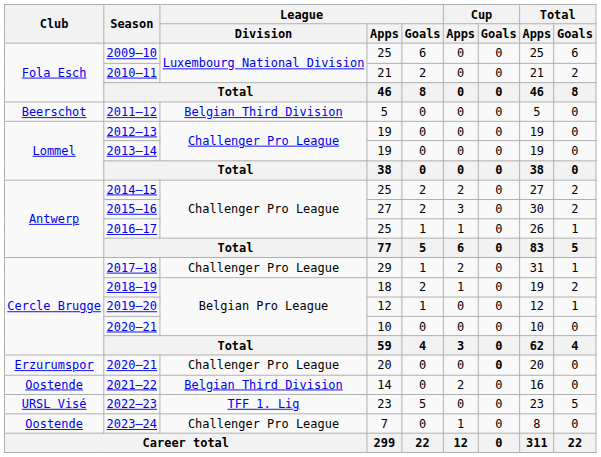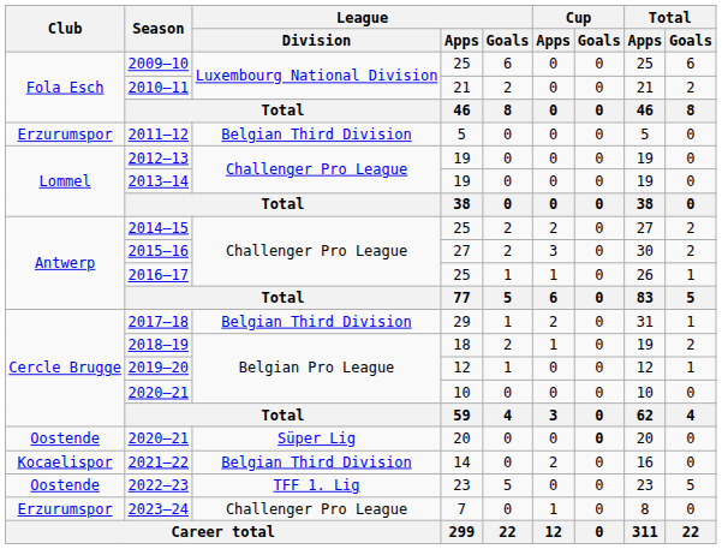 <table class="wikitable", style="text-align:center">
 <tr>
 <th rowspan="2">Club</th>
 <th rowspan="2">Season</th>
 <th colspan="3">League</th>
 <th colspan="2">Cup</th>
 <th colspan="2">Total</th>
 </tr>
 <tr>
 <th>Division</th>
 <th>Apps</th>
 <th>Goals</th>
 <th>Apps</th>
 <th>Goals</th>
 <th>Apps</th>
 <th>Goals</th>
 </tr>
 <tr>
 <td rowspan="3"><a href='#'>Fola Esch</a></td>
 <td><a href='#'>2009–10</a></td>
 <td rowspan="2"><a href='#'>Luxembourg National Division</a></td>
 <td>25</td>
 <td>6</td>
 <td>0</td>
 <td>0</td>
 <td>25</td>
 <td>6</td>
 </tr>
 <tr>
 <td><a href='#'>2010–11</a></td>
 <td>21</td>
 <td>2</td>
 <td>0</td>
 <td>0</td>
 <td>21</td>
 <td>2</td>
 </tr>
 <tr>
 <th colspan="2">Total</th>
 <th>46</th>
 <th>8</th>
 <th>0</th>
 <th>0</th>
 <th>46</th>
 <th>8</th>
 </tr>
 <tr>
-<td><a href='#'>Beerschot</a></td>
+<td><a href='#'>Erzurumspor</a></td>
 <td><a href='#'>2011–12</a></td>
 <td><a href='#'>Belgian Third Division</a></td>
 <td>5</td>
 <td>0</td>
 <td>0</td>
 <td>0</td>
 <td>5</td>
 <td>0</td>
 </tr>
 <tr>
 <td rowspan="3"><a href='#'>Lommel</a></td>
 <td><a href='#'>2012–13</a></td>
 <td rowspan="2"><a href='#'>Challenger Pro League</a></td>
 <td>19</td>
 <td>0</td>
 <td>0</td>
 <td>0</td>
 <td>19</td>
 <td>0</td>
 </tr>
 <tr>
 <td><a href='#'>2013–14</a></td>
 <td>19</td>
 <td>0</td>
 <td>0</td>
 <td>0</td>
 <td>19</td>
 <td>0</td>
 </tr>
 <tr>
 <th colspan="2">Total</th>
 <th>38</th>
 <th>0</th>
 <th>0</th>
 <th>0</th>
 <th>38</th>
 <th>0</th>
 </tr>
 <tr>
 <td rowspan="4"><a href='#'>Antwerp</a></td>
 <td><a href='#'>2014–15</a></td>
 <td rowspan="3">Challenger Pro League</td>
 <td>25</td>
 <td>2</td>
 <td>2</td>
 <td>0</td>
 <td>27</td>
 <td>2</td>
 </tr>
 <tr>
 <td><a href='#'>2015–16</a></td>
 <td>27</td>
 <td>2</td>
 <td>3</td>
 <td>0</td>
 <td>30</td>
 <td>2</td>
 </tr>
 <tr>
 <td><a href='#'>2016–17</a></td>
 <td>25</td>
 <td>1</td>
 <td>1</td>
 <td>0</td>
 <td>26</td>
 <td>1</td>
 </tr>
 <tr>
 <th colspan="2">Total</th>
 <th>77</th>
 <th>5</th>
 <th>6</th>
 <th>0</th>
 <th>83</th>
 <th>5</th>
 </tr>
 <tr>
 <td rowspan="5"><a href='#'>Cercle Brugge</a></td>
 <td><a href='#'>2017–18</a></td>
-<td>Challenger Pro League</td>
+<td><a href='#'>Belgian Third Division</a></td>
 <td>29</td>
 <td>1</td>
 <td>2</td>
 <td>0</td>
 <td>31</td>
 <td>1</td>
 </tr>
 <tr>
 <td><a href='#'>2018–19</a></td>
 <td rowspan="3">Belgian Pro League</td>
 <td>18</td>
 <td>2</td>
 <td>1</td>
 <td>0</td>
 <td>19</td>
 <td>2</td>
 </tr>
 <tr>
 <td><a href='#'>2019–20</a></td>
 <td>12</td>
 <td>1</td>
 <td>0</td>
 <td>0</td>
 <td>12</td>
 <td>1</td>
 </tr>
 <tr>
 <td><a href='#'>2020–21</a></td>
 <td>10</td>
 <td>0</td>
 <td>0</td>
 <td>0</td>
 <td>10</td>
 <td>0</td>
 </tr>
 <tr>
 <th colspan="2">Total</th>
 <th>59</th>
 <th>4</th>
 <th>3</th>
 <th>0</th>
 <th>62</th>
 <th>4</th>
 </tr>
 <tr>
-<td><a href='#'>Erzurumspor</a></td>
+<td><a href='#'>Oostende</a></td>
 <td><a href='#'>2020–21</a></td>
-<td>Challenger Pro League</td>
+<td><a href='#'>Süper Lig</a></td>
 <td>20</td>
 <td>0</td>
 <td>0</td>
 <td><strong>0</strong></td>
 <td>20</td>
 <td>0</td>
 </tr>
 <tr>
-<td><a href='#'>Oostende</a></td>
+<td><a href='#'>Kocaelispor</a></td>
 <td><a href='#'>2021–22</a></td>
 <td><a href='#'>Belgian Third Division</a></td>
 <td>14</td>
 <td>0</td>
 <td>2</td>
 <td>0</td>
 <td>16</td>
 <td>0</td>
 </tr>
 <tr>
-<td><a href='#'>URSL Visé</a></td>
+<td><a href='#'>Oostende</a></td>
 <td><a href='#'>2022–23</a></td>
 <td><a href='#'>TFF 1. Lig</a></td>
 <td>23</td>
 <td>5</td>
 <td>0</td>
 <td>0</td>
 <td>23</td>
 <td>5</td>
 </tr>
 <tr>
-<td><a href='#'>Oostende</a></td>
+<td><a href='#'>Erzurumspor</a></td>
 <td><a href='#'>2023–24</a></td>
 <td>Challenger Pro League</td>
 <td>7</td>
 <td>0</td>
 <td>1</td>
 <td>0</td>
 <td>8</td>
 <td>0</td>
 </tr>
 <tr>
 <th colspan="3">Career total</th>
 <th>299</th>
 <th>22</th>
 <th>12</th>
 <th>0</th>
 <th>311</th>
 <th>22</th>
 </tr>
 </table>
